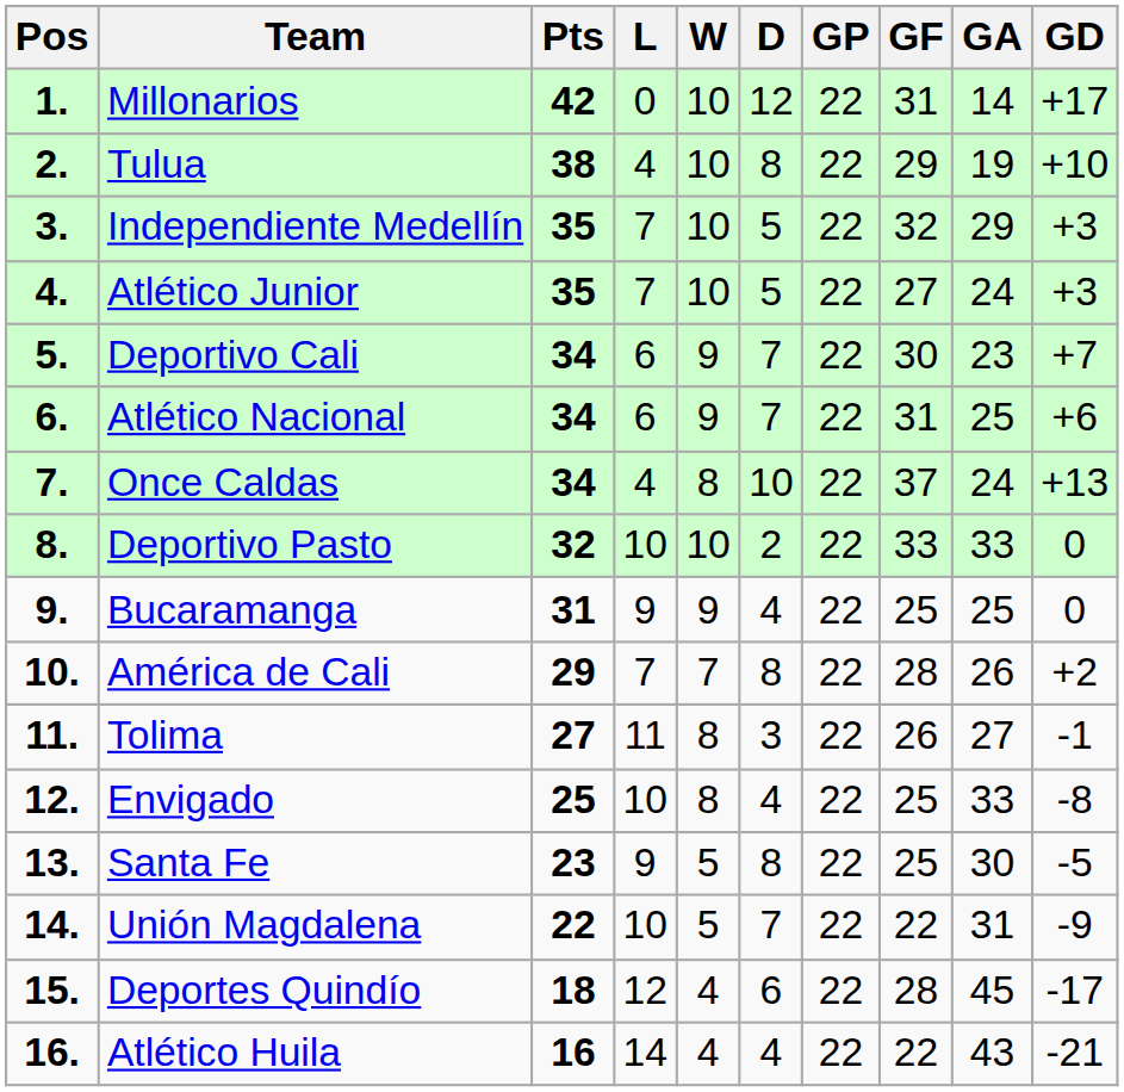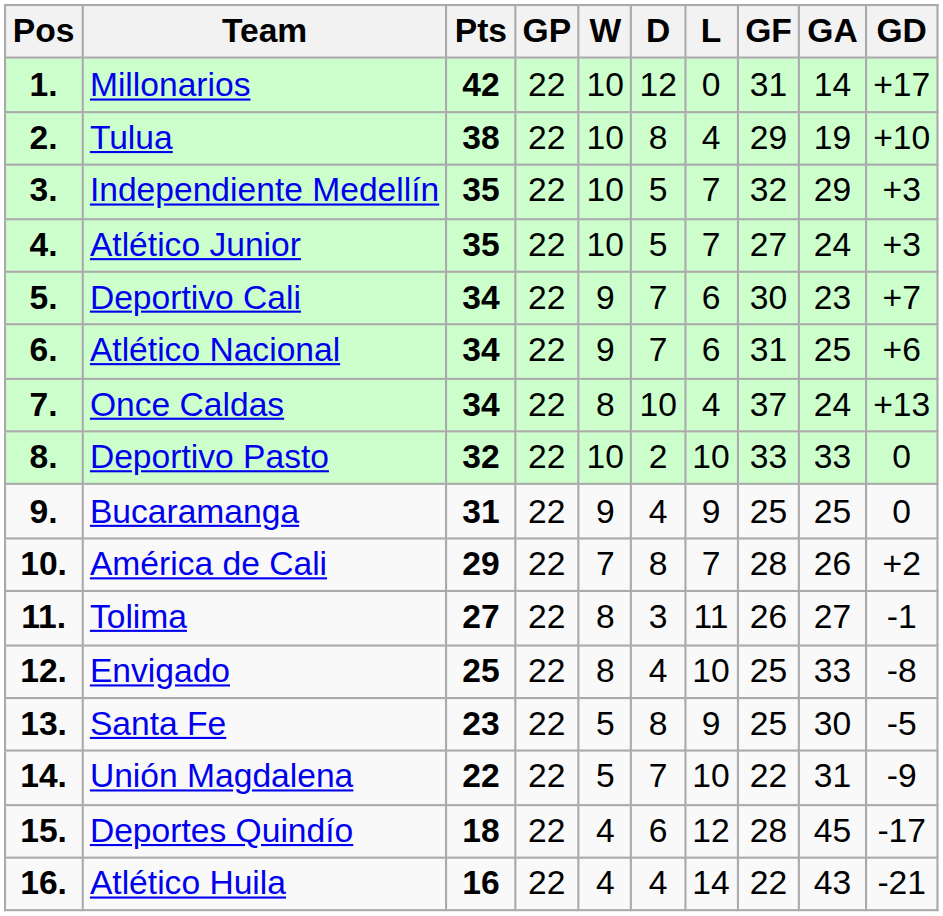 <table class="wikitable sortable" style="text-align: center;">
 <tr>
 <th align="center">Pos</th>
 <th align="center">Team</th>
 <th align="center">Pts</th>
-<th align="center">L</th>
+<th align="center">GP</th>
 <th align="center">W</th>
 <th align="center">D</th>
-<th align="center">GP</th>
+<th align="center">L</th>
 <th align="center">GF</th>
 <th align="center">GA</th>
 <th align="center">GD</th>
 </tr>
 <tr style="background: #CCFFCC;">
 <td><strong>1.</strong></td>
 <td align="left"><a href='#'>Millonarios</a></td>
 <td><strong>42</strong></td>
-<td>0</td>
+<td>22</td>
 <td>10</td>
 <td>12</td>
-<td>22</td>
+<td>0</td>
 <td>31</td>
 <td>14</td>
 <td>+17</td>
 </tr>
 <tr style="background: #CCFFCC;">
 <td><strong>2.</strong></td>
 <td align="left"><a href='#'>Tulua</a></td>
 <td><strong>38</strong></td>
-<td>4</td>
+<td>22</td>
 <td>10</td>
 <td>8</td>
-<td>22</td>
+<td>4</td>
 <td>29</td>
 <td>19</td>
 <td>+10</td>
 </tr>
 <tr style="background: #CCFFCC;">
 <td><strong>3.</strong></td>
 <td align="left"><a href='#'>Independiente Medellín</a></td>
 <td><strong>35</strong></td>
-<td>7</td>
+<td>22</td>
 <td>10</td>
 <td>5</td>
-<td>22</td>
+<td>7</td>
 <td>32</td>
 <td>29</td>
 <td>+3</td>
 </tr>
 <tr style="background: #CCFFCC;">
 <td><strong>4.</strong></td>
 <td align="left"><a href='#'>Atlético Junior</a></td>
 <td><strong>35</strong></td>
-<td>7</td>
+<td>22</td>
 <td>10</td>
 <td>5</td>
-<td>22</td>
+<td>7</td>
 <td>27</td>
 <td>24</td>
 <td>+3</td>
 </tr>
 <tr style="background: #CCFFCC;">
 <td><strong>5.</strong></td>
 <td align="left"><a href='#'>Deportivo Cali</a></td>
 <td><strong>34</strong></td>
-<td>6</td>
+<td>22</td>
 <td>9</td>
 <td>7</td>
-<td>22</td>
+<td>6</td>
 <td>30</td>
 <td>23</td>
 <td>+7</td>
 </tr>
 <tr style="background: #CCFFCC;">
 <td><strong>6.</strong></td>
 <td align="left"><a href='#'>Atlético Nacional</a></td>
 <td><strong>34</strong></td>
-<td>6</td>
+<td>22</td>
 <td>9</td>
 <td>7</td>
-<td>22</td>
+<td>6</td>
 <td>31</td>
 <td>25</td>
 <td>+6</td>
 </tr>
 <tr style="background: #CCFFCC;">
 <td><strong>7.</strong></td>
 <td align="left"><a href='#'>Once Caldas</a></td>
 <td><strong>34</strong></td>
-<td>4</td>
+<td>22</td>
 <td>8</td>
 <td>10</td>
-<td>22</td>
+<td>4</td>
 <td>37</td>
 <td>24</td>
 <td>+13</td>
 </tr>
 <tr style="background: #CCFFCC;">
 <td><strong>8.</strong></td>
 <td align="left"><a href='#'>Deportivo Pasto</a></td>
 <td><strong>32</strong></td>
-<td>10</td>
+<td>22</td>
 <td>10</td>
 <td>2</td>
-<td>22</td>
+<td>10</td>
 <td>33</td>
 <td>33</td>
 <td>0</td>
 </tr>
 <tr>
 <td><strong>9.</strong></td>
 <td align="left"><a href='#'>Bucaramanga</a></td>
 <td><strong>31</strong></td>
-<td>9</td>
+<td>22</td>
 <td>9</td>
 <td>4</td>
-<td>22</td>
+<td>9</td>
 <td>25</td>
 <td>25</td>
 <td>0</td>
 </tr>
 <tr>
 <td><strong>10.</strong></td>
 <td align="left"><a href='#'>América de Cali</a></td>
 <td><strong>29</strong></td>
-<td>7</td>
+<td>22</td>
 <td>7</td>
 <td>8</td>
-<td>22</td>
+<td>7</td>
 <td>28</td>
 <td>26</td>
 <td>+2</td>
 </tr>
 <tr>
 <td><strong>11.</strong></td>
 <td align="left"><a href='#'>Tolima</a></td>
 <td><strong>27</strong></td>
-<td>11</td>
+<td>22</td>
 <td>8</td>
 <td>3</td>
-<td>22</td>
+<td>11</td>
 <td>26</td>
 <td>27</td>
 <td>-1</td>
 </tr>
 <tr>
 <td><strong>12.</strong></td>
 <td align="left"><a href='#'>Envigado</a></td>
 <td><strong>25</strong></td>
-<td>10</td>
+<td>22</td>
 <td>8</td>
 <td>4</td>
-<td>22</td>
+<td>10</td>
 <td>25</td>
 <td>33</td>
 <td>-8</td>
 </tr>
 <tr>
 <td><strong>13.</strong></td>
 <td align="left"><a href='#'>Santa Fe</a></td>
 <td><strong>23</strong></td>
-<td>9</td>
+<td>22</td>
 <td>5</td>
 <td>8</td>
-<td>22</td>
+<td>9</td>
 <td>25</td>
 <td>30</td>
 <td>-5</td>
 </tr>
 <tr>
 <td><strong>14.</strong></td>
 <td align="left"><a href='#'>Unión Magdalena</a></td>
 <td><strong>22</strong></td>
-<td>10</td>
+<td>22</td>
 <td>5</td>
 <td>7</td>
-<td>22</td>
+<td>10</td>
 <td>22</td>
 <td>31</td>
 <td>-9</td>
 </tr>
 <tr>
 <td><strong>15.</strong></td>
 <td align="left"><a href='#'>Deportes Quindío</a></td>
 <td><strong>18</strong></td>
-<td>12</td>
+<td>22</td>
 <td>4</td>
 <td>6</td>
-<td>22</td>
+<td>12</td>
 <td>28</td>
 <td>45</td>
 <td>-17</td>
 </tr>
 <tr>
 <td><strong>16.</strong></td>
 <td align="left"><a href='#'>Atlético Huila</a></td>
 <td><strong>16</strong></td>
-<td>14</td>
+<td>22</td>
 <td>4</td>
 <td>4</td>
-<td>22</td>
+<td>14</td>
 <td>22</td>
 <td>43</td>
 <td>-21</td>
 </tr>
 </table>
